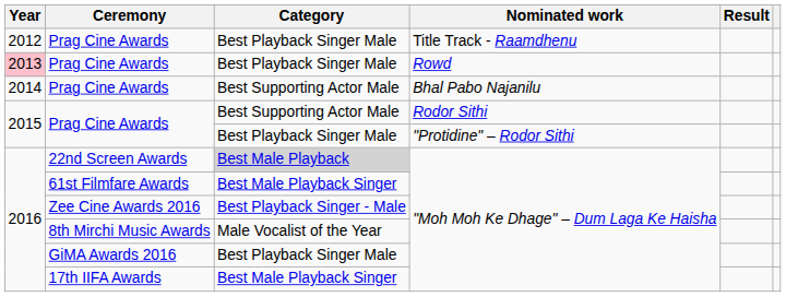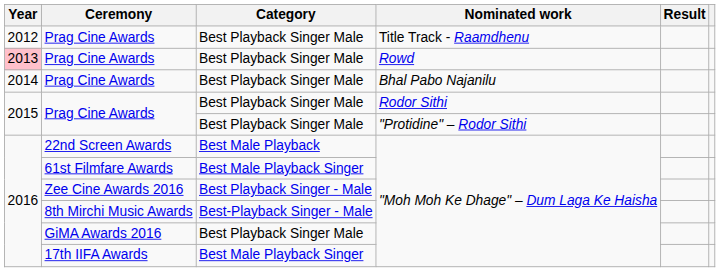 <table class="wikitable sortable">
 <tr>
 <th>Year</th>
 <th>Ceremony</th>
 <th>Category</th>
 <th>Nominated work</th>
 <th>Result</th>
 <th></th>
 </tr>
 <tr>
 <td>2012</td>
 <td><a href='#'>Prag Cine Awards</a></td>
 <td>Best Playback Singer Male</td>
 <td>Title Track - <em><a href='#'>Raamdhenu</a></em></td>
 <td></td>
 <td align="center"></td>
 </tr>
 <tr>
 <td style="background: pink;">2013</td>
 <td><a href='#'>Prag Cine Awards</a></td>
 <td>Best Playback Singer Male</td>
 <td><em><a href='#'>Rowd</a></em></td>
 <td></td>
 <td></td>
 </tr>
 <tr>
 <td rowspan="1">2014</td>
 <td><a href='#'>Prag Cine Awards</a></td>
-<td>Best Supporting Actor Male</td>
+<td>Best Playback Singer Male</td>
 <td><em>Bhal Pabo Najanilu</em></td>
 <td></td>
 <td align="center"></td>
 </tr>
 <tr>
 <td rowspan="2">2015</td>
 <td rowspan="2"><a href='#'>Prag Cine Awards</a></td>
-<td>Best Supporting Actor Male</td>
+<td>Best Playback Singer Male</td>
 <td><em><a href='#'>Rodor Sithi</a></em></td>
 <td></td>
 <td></td>
 </tr>
 <tr>
 <td>Best Playback Singer Male</td>
 <td><em>"Protidine"</em> – <em><a href='#'>Rodor Sithi</a></em></td>
 <td></td>
 <td></td>
 </tr>
 <tr>
 <td rowspan="6">2016</td>
 <td><a href='#'>22nd Screen Awards</a></td>
-<td style="background: lightgrey;"><a href='#'>Best Male Playback</a></td>
+<td><a href='#'>Best Male Playback</a></td>
 <td rowspan="6"><em>"Moh Moh Ke Dhage"</em> – <em><a href='#'>Dum Laga Ke Haisha</a></em></td>
 <td></td>
 <td align="center"></td>
 </tr>
 <tr>
 <td><a href='#'>61st Filmfare Awards</a></td>
 <td><a href='#'>Best Male Playback Singer</a></td>
 <td></td>
 <td align=center></td>
 </tr>
 <tr>
 <td><a href='#'>Zee Cine Awards 2016</a></td>
 <td><a href='#'>Best Playback Singer - Male</a></td>
 <td></td>
 <td align=center></td>
 </tr>
 <tr>
 <td><a href='#'>8th Mirchi Music Awards</a></td>
-<td>Male Vocalist of the Year</td>
+<td><a href='#'>Best-Playback Singer - Male</a></td>
 <td></td>
 <td align=center></td>
 </tr>
 <tr>
 <td><a href='#'>GiMA Awards 2016</a></td>
 <td>Best Playback Singer Male</td>
 <td></td>
 <td align=center></td>
 </tr>
 <tr>
 <td><a href='#'>17th IIFA Awards</a></td>
 <td><a href='#'>Best Male Playback Singer</a></td>
 <td></td>
 <td align=center></td>
 </tr>
 </table>
